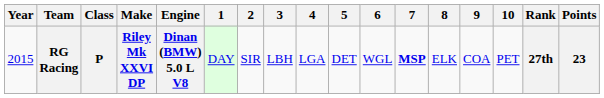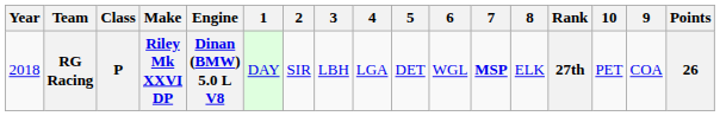 <table class="wikitable" style="text-align:center; font-size:90%">
 <tr>
 <th>Year</th>
 <th>Team</th>
 <th>Class</th>
 <th>Make</th>
 <th>Engine</th>
 <th>1</th>
 <th>2</th>
 <th>3</th>
 <th>4</th>
 <th>5</th>
 <th>6</th>
 <th>7</th>
 <th>8</th>
+<th>Rank</th>
+<th>10</th>
 <th>9</th>
-<th>10</th>
-<th>Rank</th>
 <th>Points</th>
 </tr>
 <tr>
-<td><a href='#'>2015</a></td>
+<td><a href='#'>2018</a></td>
 <th>RG Racing</th>
 <th>P</th>
 <th><a href='#'>Riley Mk XXVI DP</a></th>
 <th><a href='#'>Dinan</a> (<a href='#'>BMW</a>) 5.0 L <a href='#'>V8</a></th>
 <td style="background:#dfffdf;"><a href='#'>DAY</a><br></td>
 <td><a href='#'>SIR</a><br></td>
 <td><a href='#'>LBH</a><br></td>
 <td><a href='#'>LGA</a><br></td>
 <td><a href='#'>DET</a><br></td>
 <td><a href='#'>WGL</a><br></td>
 <td><strong><a href='#'>MSP</a><br></strong></td>
 <td><a href='#'>ELK</a><br></td>
+<th>27th</th>
+<td><a href='#'>PET</a><br></td>
 <td><a href='#'>COA</a><br></td>
-<td><a href='#'>PET</a><br></td>
-<th>27th</th>
-<th>23</th>
+<th>26</th>
 </tr>
 </table>
